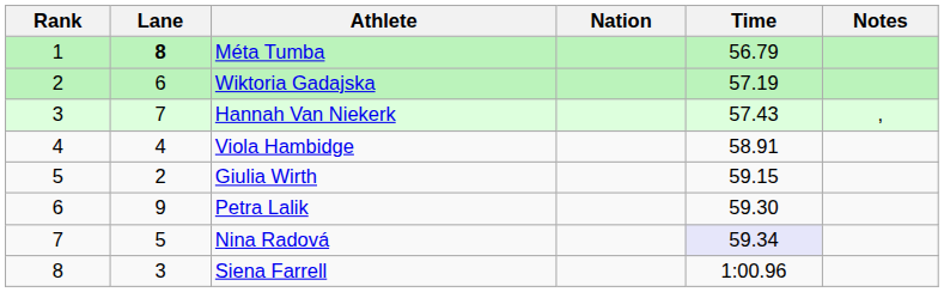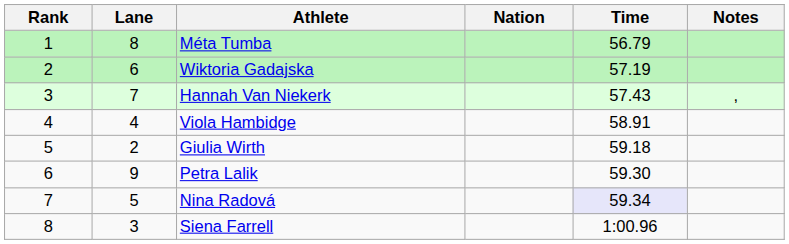 <table class="wikitable sortable" style="text-align:center;width: 60%;">
 <tr>
 <th scope="col">Rank</th>
 <th scope="col">Lane</th>
 <th scope="col">Athlete</th>
 <th scope="col">Nation</th>
 <th scope="col">Time</th>
 <th scope="col">Notes</th>
 </tr>
 <tr bgcolor=bbf3bb>
 <td>1</td>
-<td><strong>8</strong></td>
+<td>8</td>
 <td align=left><a href='#'>Méta Tumba</a></td>
 <td align=left></td>
 <td>56.79</td>
 <td></td>
 </tr>
 <tr bgcolor=bbf3bb>
 <td>2</td>
 <td>6</td>
 <td align=left><a href='#'>Wiktoria Gadajska</a></td>
 <td align=left></td>
 <td>57.19</td>
 <td></td>
 </tr>
 <tr bgcolor=ddffdd>
 <td>3</td>
 <td>7</td>
 <td align=left><a href='#'>Hannah Van Niekerk</a></td>
 <td align=left></td>
 <td>57.43</td>
 <td>, </td>
 </tr>
 <tr>
 <td>4</td>
 <td>4</td>
 <td align=left><a href='#'>Viola Hambidge</a></td>
 <td align=left></td>
 <td>58.91</td>
 <td></td>
 </tr>
 <tr>
 <td>5</td>
 <td>2</td>
 <td align=left><a href='#'>Giulia Wirth</a></td>
 <td align=left></td>
-<td>59.15</td>
+<td>59.18</td>
 <td></td>
 </tr>
 <tr>
 <td>6</td>
 <td>9</td>
 <td align=left><a href='#'>Petra Lalik</a></td>
 <td align=left></td>
 <td>59.30</td>
 <td></td>
 </tr>
 <tr>
 <td>7</td>
 <td>5</td>
 <td align=left><a href='#'>Nina Radová</a></td>
 <td align=left></td>
 <td style="background: lavender;">59.34</td>
 <td></td>
 </tr>
 <tr>
 <td>8</td>
 <td>3</td>
 <td align=left><a href='#'>Siena Farrell</a></td>
 <td align=left></td>
 <td>1:00.96</td>
 <td></td>
 </tr>
 </table>
